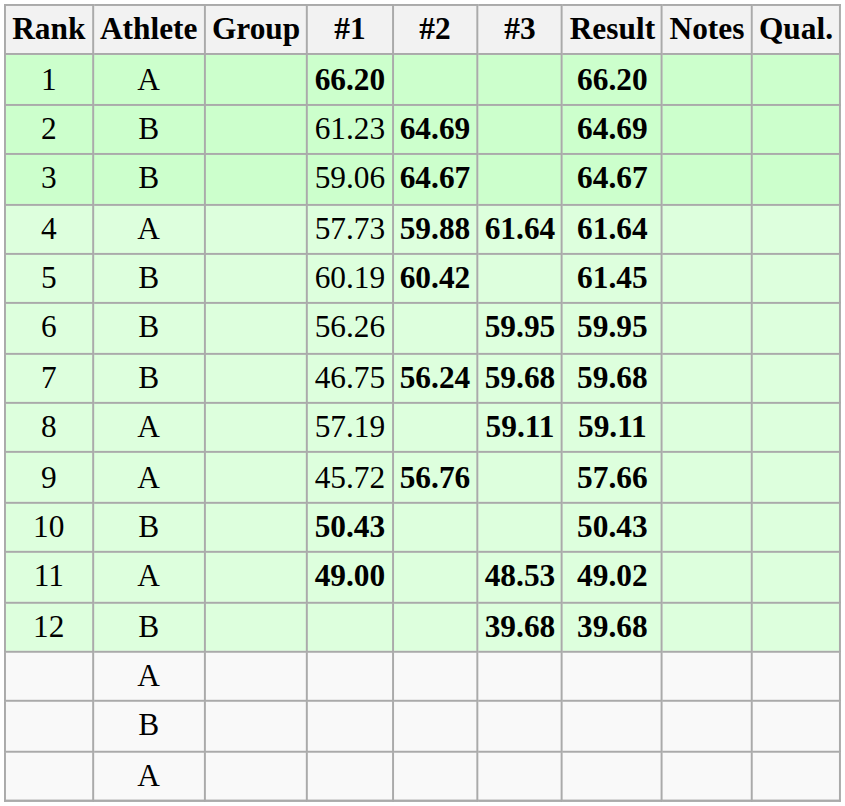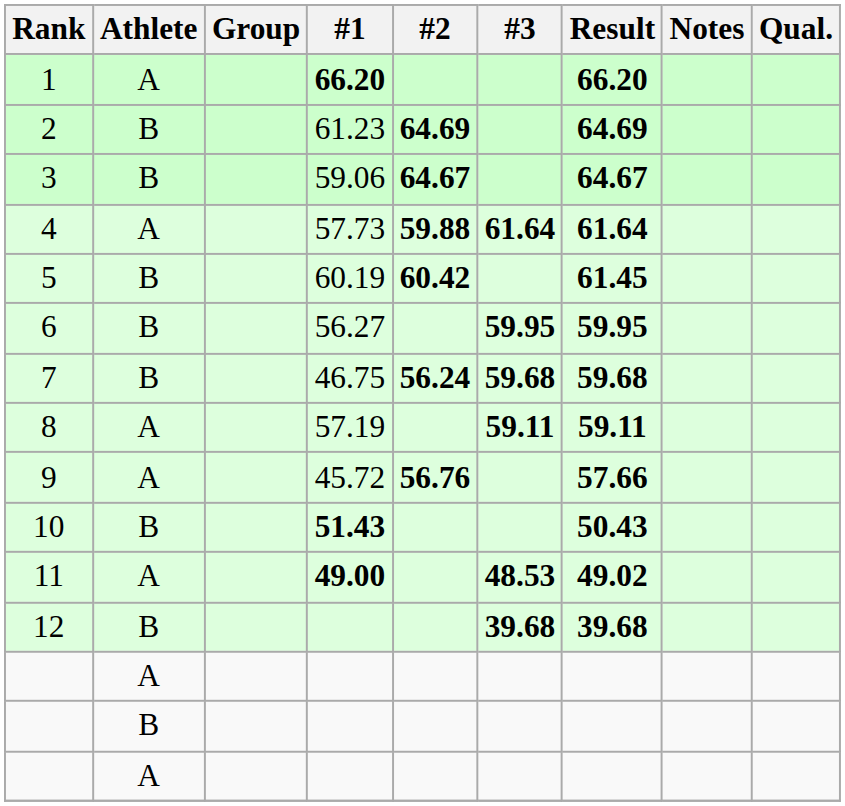 <table class="wikitable sortable" style="text-align:center">
 <tr>
 <th>Rank</th>
 <th>Athlete</th>
 <th>Group</th>
 <th>#1</th>
 <th>#2</th>
 <th>#3</th>
 <th>Result</th>
 <th>Notes</th>
 <th>Qual.</th>
 </tr>
 <tr bgcolor=ccffcc>
 <td>1</td>
 <td>A</td>
 <td align=left></td>
 <td><strong>66.20</strong></td>
 <td></td>
 <td></td>
 <td><strong>66.20</strong></td>
 <td></td>
 <td></td>
 </tr>
 <tr bgcolor=ccffcc>
 <td>2</td>
 <td>B</td>
 <td align=left></td>
 <td>61.23</td>
 <td><strong>64.69</strong></td>
 <td></td>
 <td><strong>64.69</strong></td>
 <td></td>
 <td></td>
 </tr>
 <tr bgcolor=ccffcc>
 <td>3</td>
 <td>B</td>
 <td align=left></td>
 <td>59.06</td>
 <td><strong>64.67</strong></td>
 <td></td>
 <td><strong>64.67</strong></td>
 <td></td>
 <td></td>
 </tr>
 <tr bgcolor=ddffdd>
 <td>4</td>
 <td>A</td>
 <td align=left></td>
 <td>57.73</td>
 <td><strong>59.88</strong></td>
 <td><strong>61.64</strong></td>
 <td><strong>61.64</strong></td>
 <td></td>
 <td></td>
 </tr>
 <tr bgcolor=ddffdd>
 <td>5</td>
 <td>B</td>
 <td align=left></td>
 <td>60.19</td>
 <td><strong>60.42</strong></td>
 <td></td>
 <td><strong>61.45</strong></td>
 <td></td>
 <td></td>
 </tr>
 <tr bgcolor=ddffdd>
 <td>6</td>
 <td>B</td>
 <td align=left></td>
-<td>56.26</td>
+<td>56.27</td>
 <td></td>
 <td><strong>59.95</strong></td>
 <td><strong>59.95</strong></td>
 <td></td>
 <td></td>
 </tr>
 <tr bgcolor=ddffdd>
 <td>7</td>
 <td>B</td>
 <td align=left></td>
 <td>46.75</td>
 <td><strong>56.24</strong></td>
 <td><strong>59.68</strong></td>
 <td><strong>59.68</strong></td>
 <td></td>
 <td></td>
 </tr>
 <tr bgcolor=ddffdd>
 <td>8</td>
 <td>A</td>
 <td align=left></td>
 <td>57.19</td>
 <td></td>
 <td><strong>59.11</strong></td>
 <td><strong>59.11</strong></td>
 <td></td>
 <td></td>
 </tr>
 <tr bgcolor=ddffdd>
 <td>9</td>
 <td>A</td>
 <td align=left></td>
 <td>45.72</td>
 <td><strong>56.76</strong></td>
 <td></td>
 <td><strong>57.66</strong></td>
 <td></td>
 <td></td>
 </tr>
 <tr bgcolor=ddffdd>
 <td>10</td>
 <td>B</td>
 <td align=left></td>
-<td><strong>50.43</strong></td>
+<td><strong>51.43</strong></td>
 <td></td>
 <td></td>
 <td><strong>50.43</strong></td>
 <td></td>
 <td></td>
 </tr>
 <tr bgcolor=ddffdd>
 <td>11</td>
 <td>A</td>
 <td align=left></td>
 <td><strong>49.00</strong></td>
 <td></td>
 <td><strong>48.53</strong></td>
 <td><strong>49.02</strong></td>
 <td></td>
 <td></td>
 </tr>
 <tr bgcolor=ddffdd>
 <td>12</td>
 <td>B</td>
 <td align=left></td>
 <td></td>
 <td></td>
 <td><strong>39.68</strong></td>
 <td><strong>39.68</strong></td>
 <td></td>
 <td></td>
 </tr>
 <tr>
 <td></td>
 <td>A</td>
 <td align=left></td>
 <td></td>
 <td></td>
 <td></td>
 <td><strong> </strong></td>
 <td></td>
 <td></td>
 </tr>
 <tr>
 <td></td>
 <td>B</td>
 <td align=left></td>
 <td></td>
 <td></td>
 <td></td>
 <td><strong> </strong></td>
 <td></td>
 <td></td>
 </tr>
 <tr>
 <td></td>
 <td>A</td>
 <td align=left></td>
 <td></td>
 <td></td>
 <td></td>
 <td></td>
 <td></td>
 <td></td>
 </tr>
 <tr>
 </tr>
 </table>
